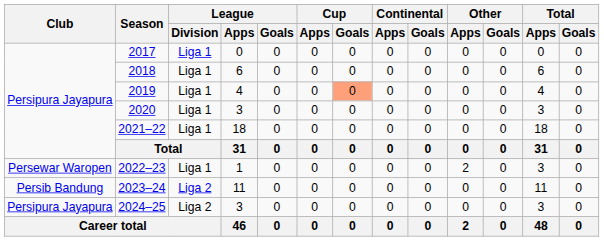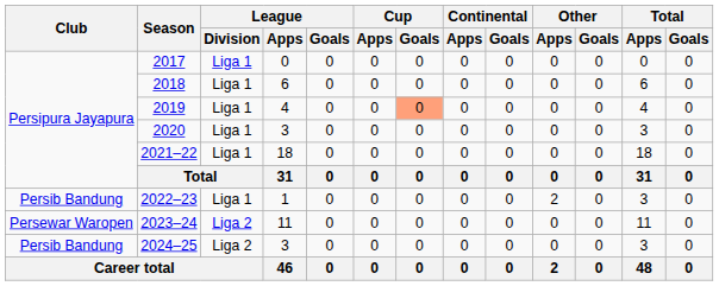 <table class="wikitable" style="text-align:center">
 <tr>
 <th rowspan="2">Club</th>
 <th rowspan="2">Season</th>
 <th colspan="3">League</th>
 <th colspan="2">Cup</th>
 <th colspan="2">Continental</th>
 <th colspan="2">Other</th>
 <th colspan="2">Total</th>
 </tr>
 <tr>
 <th>Division</th>
 <th>Apps</th>
 <th>Goals</th>
 <th>Apps</th>
 <th>Goals</th>
 <th>Apps</th>
 <th>Goals</th>
 <th>Apps</th>
 <th>Goals</th>
 <th>Apps</th>
 <th>Goals</th>
 </tr>
 <tr>
 <td rowspan="6" valign="center"><a href='#'>Persipura Jayapura</a></td>
 <td><a href='#'>2017</a></td>
 <td rowspan="1" valign="center"><a href='#'>Liga 1</a></td>
 <td>0</td>
 <td>0</td>
 <td>0</td>
 <td>0</td>
 <td>0</td>
 <td>0</td>
 <td>0</td>
 <td>0</td>
 <td>0</td>
 <td>0</td>
 </tr>
 <tr>
 <td><a href='#'>2018</a></td>
 <td rowspan="1">Liga 1</td>
 <td>6</td>
 <td>0</td>
 <td>0</td>
 <td>0</td>
 <td>0</td>
 <td>0</td>
 <td>0</td>
 <td>0</td>
 <td>6</td>
 <td>0</td>
 </tr>
 <tr>
 <td><a href='#'>2019</a></td>
 <td rowspan="1">Liga 1</td>
 <td>4</td>
 <td>0</td>
 <td>0</td>
 <td style="background: lightsalmon;">0</td>
 <td>0</td>
 <td>0</td>
 <td>0</td>
 <td>0</td>
 <td>4</td>
 <td>0</td>
 </tr>
 <tr>
 <td><a href='#'>2020</a></td>
 <td rowspan="1">Liga 1</td>
 <td>3</td>
 <td>0</td>
 <td>0</td>
 <td>0</td>
 <td>0</td>
 <td>0</td>
 <td>0</td>
 <td>0</td>
 <td>3</td>
 <td>0</td>
 </tr>
 <tr>
 <td><a href='#'>2021–22</a></td>
 <td rowspan="1">Liga 1</td>
 <td>18</td>
 <td>0</td>
 <td>0</td>
 <td>0</td>
 <td>0</td>
 <td>0</td>
 <td>0</td>
 <td>0</td>
 <td>18</td>
 <td>0</td>
 </tr>
 <tr>
 <th colspan="2">Total</th>
 <th>31</th>
 <th>0</th>
 <th>0</th>
 <th>0</th>
 <th>0</th>
 <th>0</th>
 <th>0</th>
 <th>0</th>
 <th>31</th>
 <th>0</th>
 </tr>
 <tr>
-<td rowspan="1" valign="center"><a href='#'>Persewar Waropen</a></td>
+<td rowspan="1"><a href='#'>Persib Bandung</a></td>
 <td><a href='#'>2022–23</a></td>
 <td rowspan="1">Liga 1</td>
 <td>1</td>
 <td>0</td>
 <td>0</td>
 <td>0</td>
 <td>0</td>
 <td>0</td>
 <td>2</td>
 <td>0</td>
 <td>3</td>
 <td>0</td>
 </tr>
 <tr>
-<td rowspan="1"><a href='#'>Persib Bandung</a></td>
+<td rowspan="1" valign="center"><a href='#'>Persewar Waropen</a></td>
 <td><a href='#'>2023–24</a></td>
 <td rowspan="1" valign="center"><a href='#'>Liga 2</a></td>
 <td>11</td>
 <td>0</td>
 <td>0</td>
 <td>0</td>
 <td>0</td>
 <td>0</td>
 <td>0</td>
 <td>0</td>
 <td>11</td>
 <td>0</td>
 </tr>
 <tr>
-<td rowspan="1" valign="center"><a href='#'>Persipura Jayapura</a></td>
+<td rowspan="1"><a href='#'>Persib Bandung</a></td>
 <td><a href='#'>2024–25</a></td>
 <td rowspan="1" valign="center">Liga 2</td>
 <td>3</td>
 <td>0</td>
 <td>0</td>
 <td>0</td>
 <td>0</td>
 <td>0</td>
 <td>0</td>
 <td>0</td>
 <td>3</td>
 <td>0</td>
 </tr>
 <tr>
 <th colspan="3">Career total</th>
 <th>46</th>
 <th>0</th>
 <th>0</th>
 <th>0</th>
 <th>0</th>
 <th>0</th>
 <th>2</th>
 <th>0</th>
 <th>48</th>
 <th>0</th>
 </tr>
 </table>
